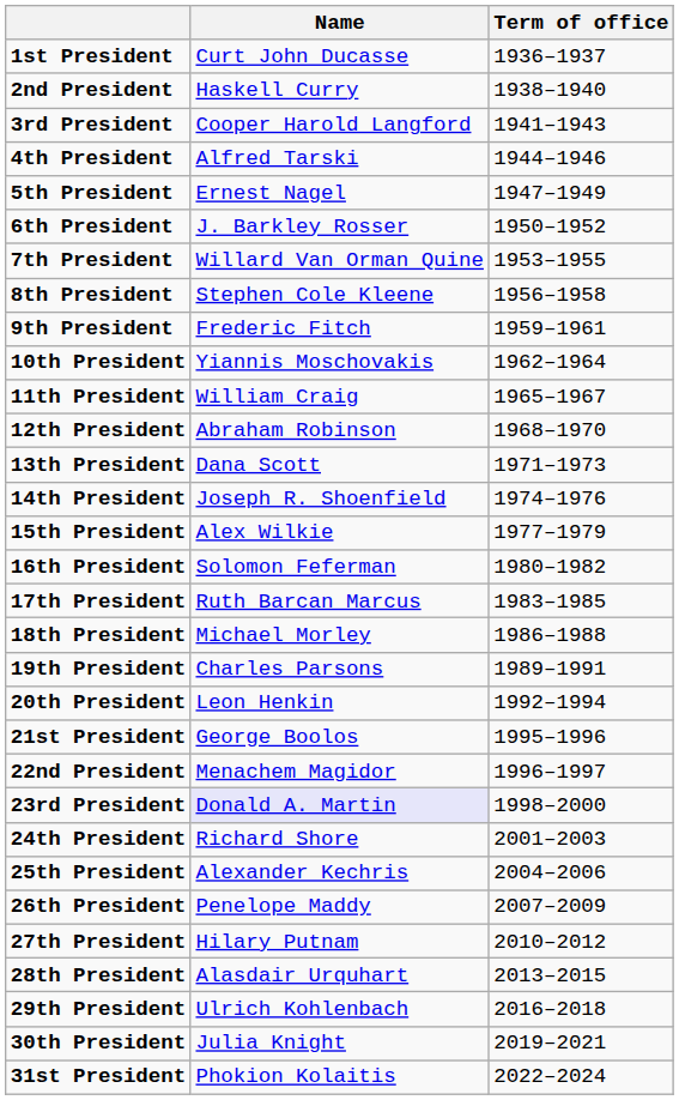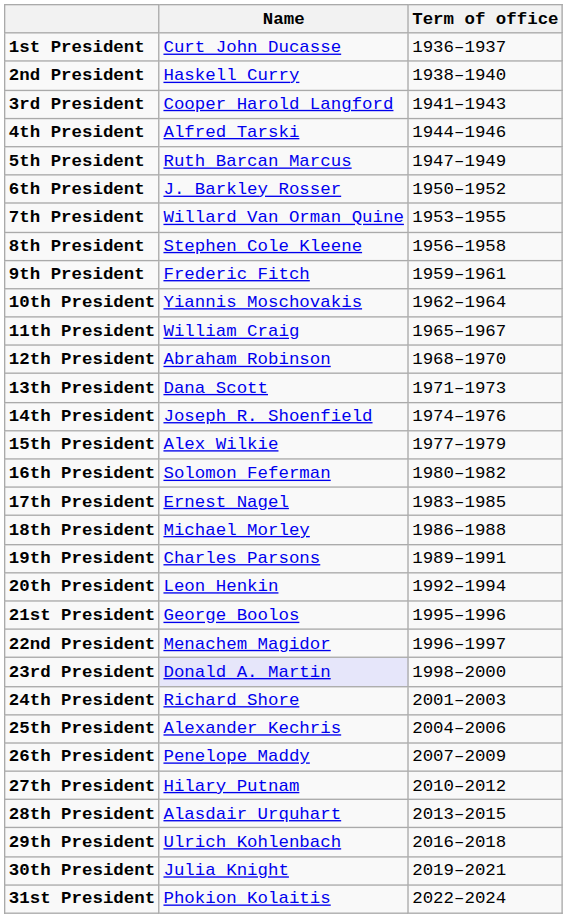 <table class="wikitable">
 <tr>
 <th></th>
 <th>Name</th>
 <th>Term of office</th>
 </tr>
 <tr>
 <td><strong>1st President</strong></td>
 <td><a href='#'>Curt John Ducasse</a></td>
 <td>1936–1937</td>
 </tr>
 <tr>
 <td><strong>2nd President</strong></td>
 <td><a href='#'>Haskell Curry</a></td>
 <td>1938–1940</td>
 </tr>
 <tr>
 <td><strong>3rd President</strong></td>
 <td><a href='#'>Cooper Harold Langford</a></td>
 <td>1941–1943</td>
 </tr>
 <tr>
 <td><strong>4th President</strong></td>
 <td><a href='#'>Alfred Tarski</a></td>
 <td>1944–1946</td>
 </tr>
 <tr>
 <td><strong>5th President</strong></td>
-<td><a href='#'>Ernest Nagel</a></td>
+<td><a href='#'>Ruth Barcan Marcus</a></td>
 <td>1947–1949</td>
 </tr>
 <tr>
 <td><strong>6th President</strong></td>
 <td><a href='#'>J. Barkley Rosser</a></td>
 <td>1950–1952</td>
 </tr>
 <tr>
 <td><strong>7th President</strong></td>
 <td><a href='#'>Willard Van Orman Quine</a></td>
 <td>1953–1955</td>
 </tr>
 <tr>
 <td><strong>8th President</strong></td>
 <td><a href='#'>Stephen Cole Kleene</a></td>
 <td>1956–1958</td>
 </tr>
 <tr>
 <td><strong>9th President</strong></td>
 <td><a href='#'>Frederic Fitch</a></td>
 <td>1959–1961</td>
 </tr>
 <tr>
 <td><strong>10th President</strong></td>
 <td><a href='#'>Yiannis Moschovakis</a></td>
 <td>1962–1964</td>
 </tr>
 <tr>
 <td><strong>11th President</strong></td>
 <td><a href='#'>William Craig</a></td>
 <td>1965–1967</td>
 </tr>
 <tr>
 <td><strong>12th President</strong></td>
 <td><a href='#'>Abraham Robinson</a></td>
 <td>1968–1970</td>
 </tr>
 <tr>
 <td><strong>13th President</strong></td>
 <td><a href='#'>Dana Scott</a></td>
 <td>1971–1973</td>
 </tr>
 <tr>
 <td><strong>14th President</strong></td>
 <td><a href='#'>Joseph R. Shoenfield</a></td>
 <td>1974–1976</td>
 </tr>
 <tr>
 <td><strong>15th President</strong></td>
 <td><a href='#'>Alex Wilkie</a></td>
 <td>1977–1979</td>
 </tr>
 <tr>
 <td><strong>16th President</strong></td>
 <td><a href='#'>Solomon Feferman</a></td>
 <td>1980–1982</td>
 </tr>
 <tr>
 <td><strong>17th President</strong></td>
-<td><a href='#'>Ruth Barcan Marcus</a></td>
+<td><a href='#'>Ernest Nagel</a></td>
 <td>1983–1985</td>
 </tr>
 <tr>
 <td><strong>18th President</strong></td>
 <td><a href='#'>Michael Morley</a></td>
 <td>1986–1988</td>
 </tr>
 <tr>
 <td><strong>19th President</strong></td>
 <td><a href='#'>Charles Parsons</a></td>
 <td>1989–1991</td>
 </tr>
 <tr>
 <td><strong>20th President</strong></td>
 <td><a href='#'>Leon Henkin</a></td>
 <td>1992–1994</td>
 </tr>
 <tr>
 <td><strong>21st President</strong></td>
 <td><a href='#'>George Boolos</a></td>
 <td>1995–1996</td>
 </tr>
 <tr>
 <td><strong>22nd President</strong></td>
 <td><a href='#'>Menachem Magidor</a></td>
 <td>1996–1997</td>
 </tr>
 <tr>
 <td><strong>23rd President</strong></td>
 <td style="background: lavender;"><a href='#'>Donald A. Martin</a></td>
 <td>1998–2000</td>
 </tr>
 <tr>
 <td><strong>24th President</strong></td>
 <td><a href='#'>Richard Shore</a></td>
 <td>2001–2003</td>
 </tr>
 <tr>
 <td><strong>25th President</strong></td>
 <td><a href='#'>Alexander Kechris</a></td>
 <td>2004–2006</td>
 </tr>
 <tr>
 <td><strong>26th President</strong></td>
 <td><a href='#'>Penelope Maddy</a></td>
 <td>2007–2009</td>
 </tr>
 <tr>
 <td><strong>27th President</strong></td>
 <td><a href='#'>Hilary Putnam</a></td>
 <td>2010–2012</td>
 </tr>
 <tr>
 <td><strong>28th President</strong></td>
 <td><a href='#'>Alasdair Urquhart</a></td>
 <td>2013–2015</td>
 </tr>
 <tr>
 <td><strong>29th President</strong></td>
 <td><a href='#'>Ulrich Kohlenbach</a></td>
 <td>2016–2018</td>
 </tr>
 <tr>
 <td><strong>30th President</strong></td>
 <td><a href='#'>Julia Knight</a></td>
 <td>2019–2021</td>
 </tr>
 <tr>
 <td><strong>31st President</strong></td>
 <td><a href='#'>Phokion Kolaitis</a></td>
 <td>2022–2024</td>
 </tr>
 </table>
